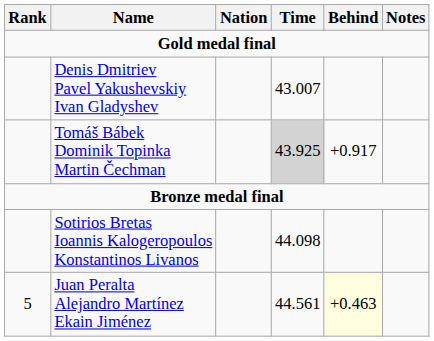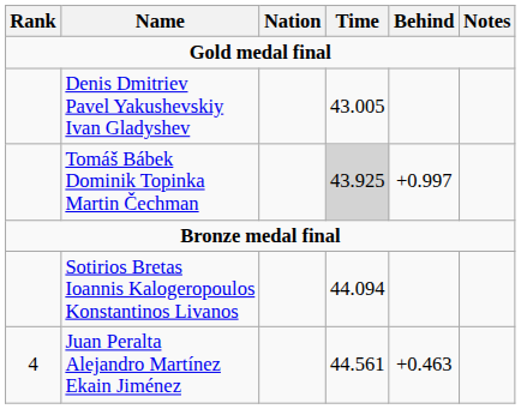 <table class="wikitable" style="text-align:center">
 <tr>
 <th>Rank</th>
 <th>Name</th>
 <th>Nation</th>
 <th>Time</th>
 <th>Behind</th>
 <th>Notes</th>
 </tr>
 <tr>
 <td colspan=6><strong>Gold medal final</strong></td>
 </tr>
 <tr>
 <td></td>
 <td align=left><a href='#'>Denis Dmitriev</a><br><a href='#'>Pavel Yakushevskiy</a><br><a href='#'>Ivan Gladyshev</a></td>
 <td align=left></td>
-<td>43.007</td>
+<td>43.005</td>
 <td></td>
 <td></td>
 </tr>
 <tr>
 <td></td>
 <td align=left><a href='#'>Tomáš Bábek</a><br><a href='#'>Dominik Topinka</a><br><a href='#'>Martin Čechman</a></td>
 <td align=left></td>
 <td style="background: lightgrey;">43.925</td>
-<td>+0.917</td>
+<td>+0.997</td>
 <td></td>
 </tr>
 <tr>
 <td colspan=6><strong>Bronze medal final</strong></td>
 </tr>
 <tr>
 <td></td>
 <td align=left><a href='#'>Sotirios Bretas</a><br><a href='#'>Ioannis Kalogeropoulos</a><br><a href='#'>Konstantinos Livanos</a></td>
 <td align=left></td>
-<td>44.098</td>
+<td>44.094</td>
 <td></td>
 <td></td>
 </tr>
 <tr>
-<td>5</td>
+<td>4</td>
 <td align=left><a href='#'>Juan Peralta</a><br><a href='#'>Alejandro Martínez</a><br><a href='#'>Ekain Jiménez</a></td>
 <td align=left></td>
 <td>44.561</td>
-<td style="background: lightyellow;">+0.463</td>
+<td>+0.463</td>
 <td></td>
 </tr>
 </table>
